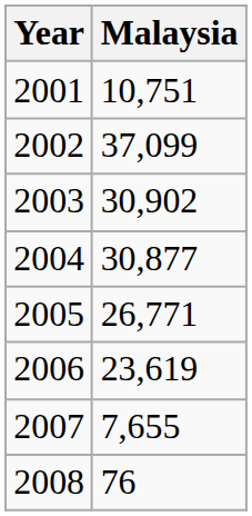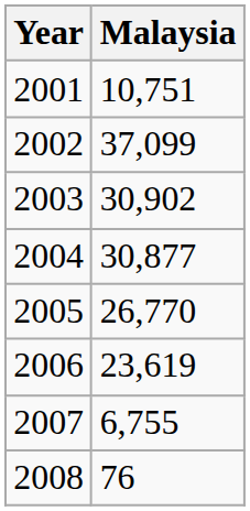 <table class="wikitable">
 <tr>
 <th>Year</th>
 <th>Malaysia</th>
 </tr>
 <tr>
 <td>2001</td>
 <td>10,751</td>
 </tr>
 <tr>
 <td>2002</td>
 <td>37,099</td>
 </tr>
 <tr>
 <td>2003</td>
 <td>30,902</td>
 </tr>
 <tr>
 <td>2004</td>
 <td>30,877</td>
 </tr>
 <tr>
 <td>2005</td>
-<td>26,771</td>
+<td>26,770</td>
 </tr>
 <tr>
 <td>2006</td>
 <td>23,619</td>
 </tr>
 <tr>
 <td>2007</td>
-<td>7,655</td>
+<td>6,755</td>
 </tr>
 <tr>
 <td>2008</td>
 <td>76</td>
 </tr>
 </table>
